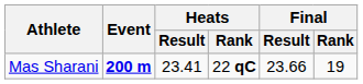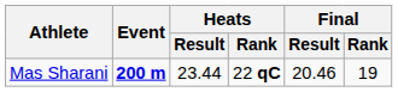 <table class="wikitable" style="font-size:90%">
 <tr>
 <th rowspan=2>Athlete</th>
 <th rowspan=2>Event</th>
 <th colspan=2>Heats</th>
 <th colspan=2>Final</th>
 </tr>
 <tr style="font-size:95%">
 <th>Result</th>
 <th>Rank</th>
 <th>Result</th>
 <th>Rank</th>
 </tr>
 <tr align=center>
 <td align=left><a href='#'>Mas Sharani</a></td>
 <td align=left><strong><a href='#'>200 m</a></strong></td>
-<td>23.41</td>
+<td>23.44</td>
 <td>22 <strong>qC</strong></td>
-<td>23.66</td>
+<td>20.46</td>
 <td>19</td>
 </tr>
 </table>
